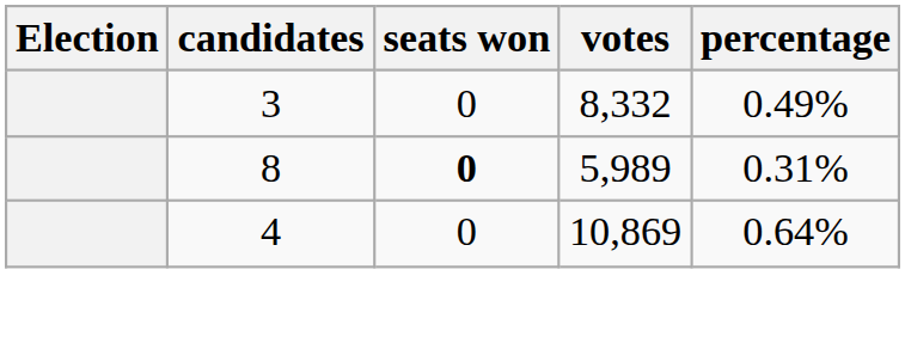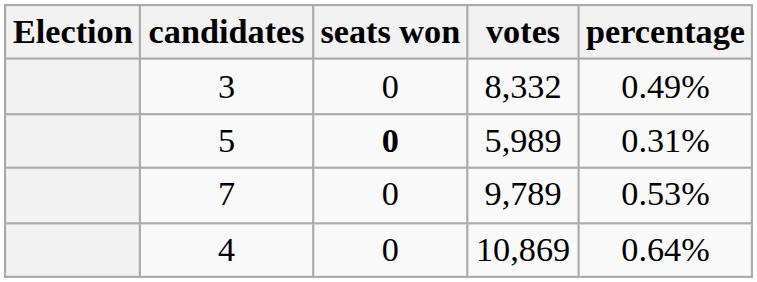 <table class=wikitable style=text-align:center>
 <tr>
 <th>Election</th>
 <th>candidates</th>
 <th>seats won</th>
 <th>votes</th>
 <th>percentage</th>
 </tr>
 <tr>
 <th></th>
 <td>3</td>
 <td>0</td>
 <td>8,332</td>
 <td>0.49%</td>
 </tr>
 <tr>
 <th></th>
-<td>8</td>
+<td>5</td>
 <td><strong>0</strong></td>
 <td>5,989</td>
 <td>0.31%</td>
+</tr>
+<tr>
+<th></th>
+<td>7</td>
+<td>0</td>
+<td>9,789</td>
+<td>0.53%</td>
 </tr>
 <tr>
 <th></th>
 <td>4</td>
 <td>0</td>
 <td>10,869</td>
 <td>0.64%</td>
 </tr>
 </table>
